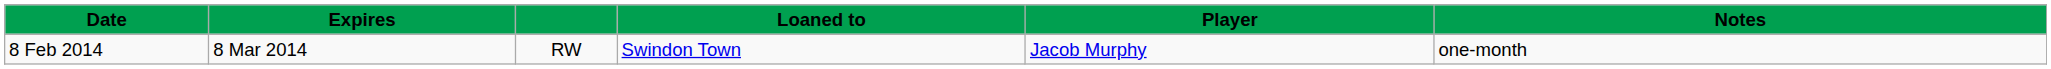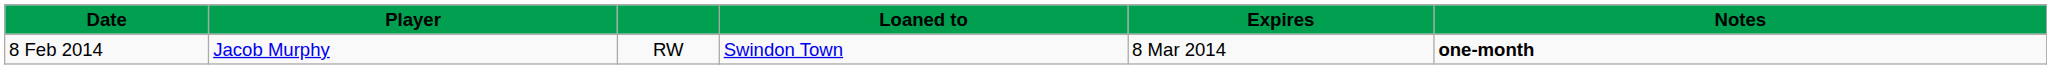 <table class="wikitable"  style="font-size:90%; width:100%;">
 <tr>
 <th style="background:#00a050; color:black; width:10%;">Date</th>
-<th style="background:#00a050; color:black; width:15%;">Expires</th>
+<th style="background:#00a050; color:black; width:20%;">Player</th>
 <th style="background:#00a050; color:black; width:5%;"></th>
 <th style="background:#00a050; color:black; width:20%;">Loaned to</th>
-<th style="background:#00a050; color:black; width:20%;">Player</th>
+<th style="background:#00a050; color:black; width:15%;">Expires</th>
 <th style="background:#00a050; color:black; width:30%">Notes</th>
 </tr>
 <tr>
 <td>8 Feb 2014</td>
-<td>8 Mar 2014</td>
+<td><a href='#'>Jacob Murphy</a></td>
 <td style="text-align:center;">RW</td>
 <td><a href='#'>Swindon Town</a></td>
-<td><a href='#'>Jacob Murphy</a></td>
-<td>one-month</td>
+<td>8 Mar 2014</td>
+<td><strong>one-month</strong></td>
 </tr>
 </table>
